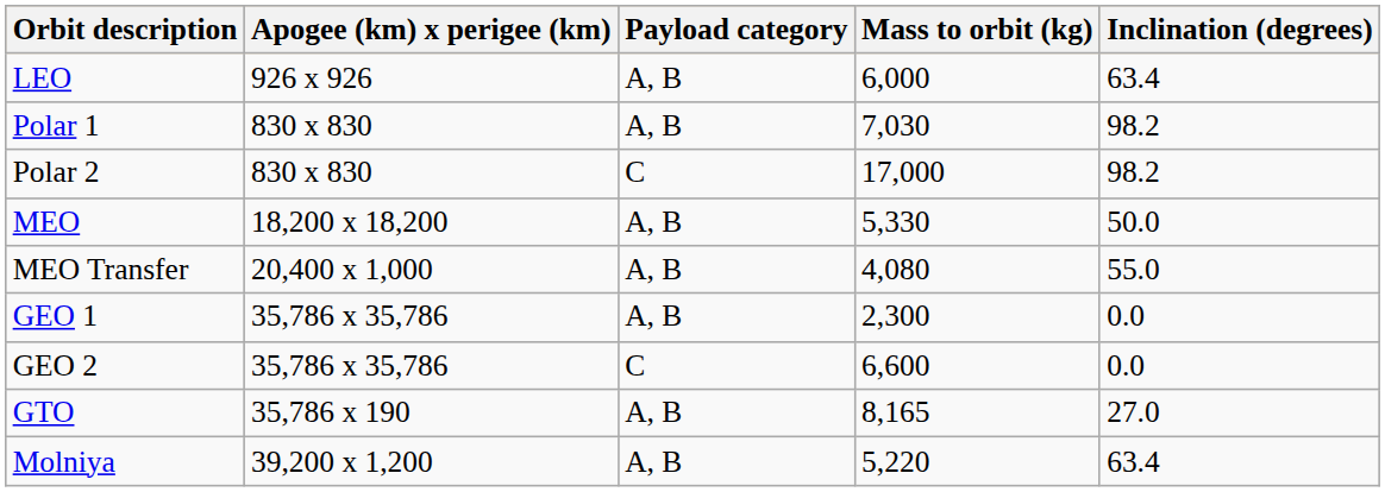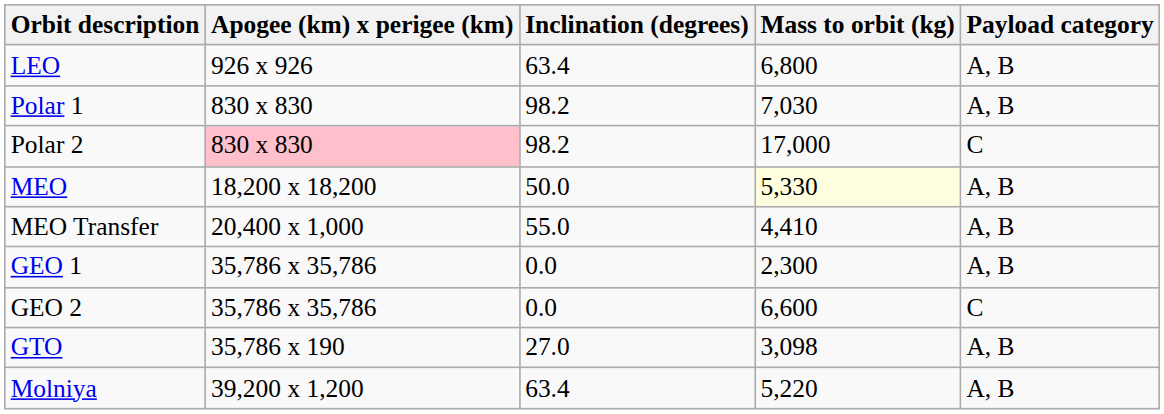 <table class="wikitable sortable">
 <tr style="background:#ffdead;">
 <th>Orbit description</th>
 <th>Apogee (km) x perigee (km)</th>
+<th>Inclination (degrees)</th>
+<th>Mass to orbit (kg)</th>
 <th>Payload category</th>
-<th>Mass to orbit (kg)</th>
-<th>Inclination (degrees)</th>
 </tr>
 <tr>
 <td><a href='#'>LEO</a></td>
 <td>926 x 926</td>
+<td>63.4</td>
+<td>6,800</td>
 <td>A, B</td>
-<td>6,000</td>
-<td>63.4</td>
 </tr>
 <tr>
 <td><a href='#'>Polar</a> 1</td>
 <td>830 x 830</td>
+<td>98.2</td>
+<td>7,030</td>
 <td>A, B</td>
-<td>7,030</td>
-<td>98.2</td>
 </tr>
 <tr>
 <td>Polar 2</td>
-<td>830 x 830</td>
+<td style="background: pink;">830 x 830</td>
+<td>98.2</td>
+<td>17,000</td>
 <td>C</td>
-<td>17,000</td>
-<td>98.2</td>
 </tr>
 <tr>
 <td><a href='#'>MEO</a></td>
 <td>18,200 x 18,200</td>
+<td>50.0</td>
+<td style="background: lightyellow;">5,330</td>
 <td>A, B</td>
-<td>5,330</td>
-<td>50.0</td>
 </tr>
 <tr>
 <td>MEO Transfer</td>
 <td>20,400 x 1,000</td>
+<td>55.0</td>
+<td>4,410</td>
 <td>A, B</td>
-<td>4,080</td>
-<td>55.0</td>
 </tr>
 <tr>
 <td><a href='#'>GEO</a> 1</td>
 <td>35,786 x 35,786</td>
+<td>0.0</td>
+<td>2,300</td>
 <td>A, B</td>
-<td>2,300</td>
-<td>0.0</td>
 </tr>
 <tr>
 <td>GEO 2</td>
 <td>35,786 x 35,786</td>
+<td>0.0</td>
+<td>6,600</td>
 <td>C</td>
-<td>6,600</td>
-<td>0.0</td>
 </tr>
 <tr>
 <td><a href='#'>GTO</a></td>
 <td>35,786 x 190</td>
+<td>27.0</td>
+<td>3,098</td>
 <td>A, B</td>
-<td>8,165</td>
-<td>27.0</td>
 </tr>
 <tr>
 <td><a href='#'>Molniya</a></td>
 <td>39,200 x 1,200</td>
+<td>63.4</td>
+<td>5,220</td>
 <td>A, B</td>
-<td>5,220</td>
-<td>63.4</td>
 </tr>
 </table>
